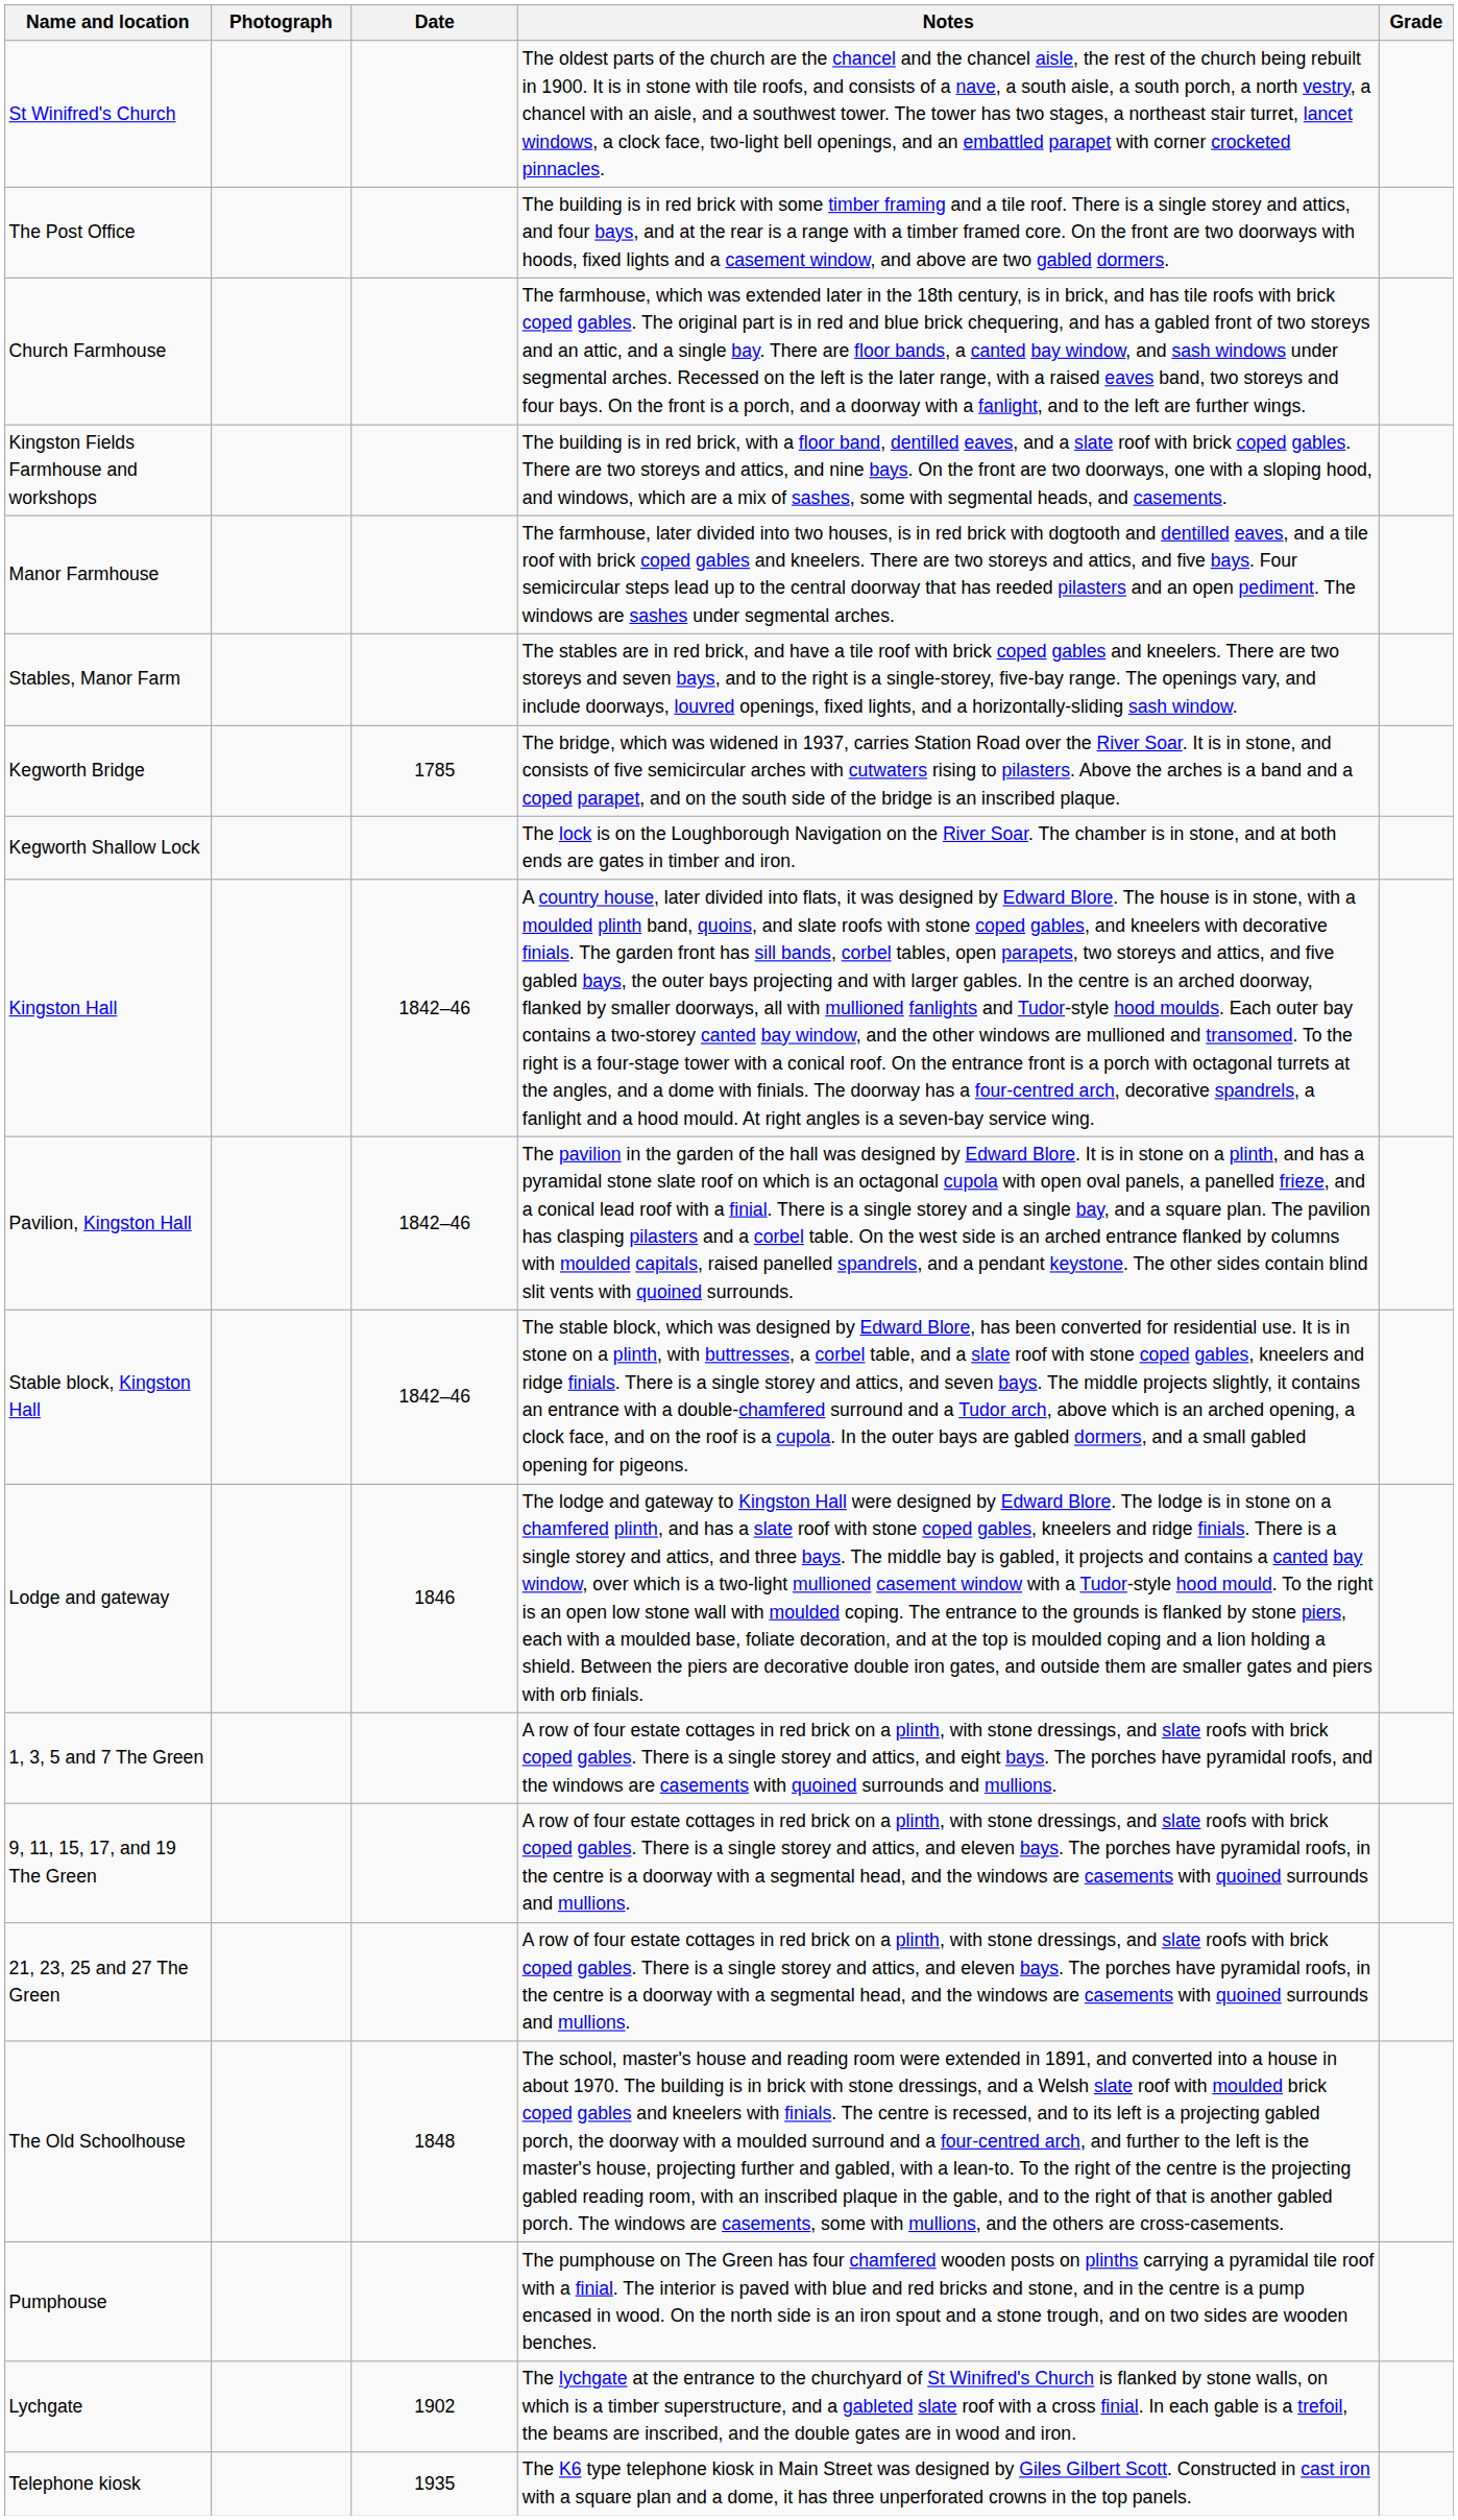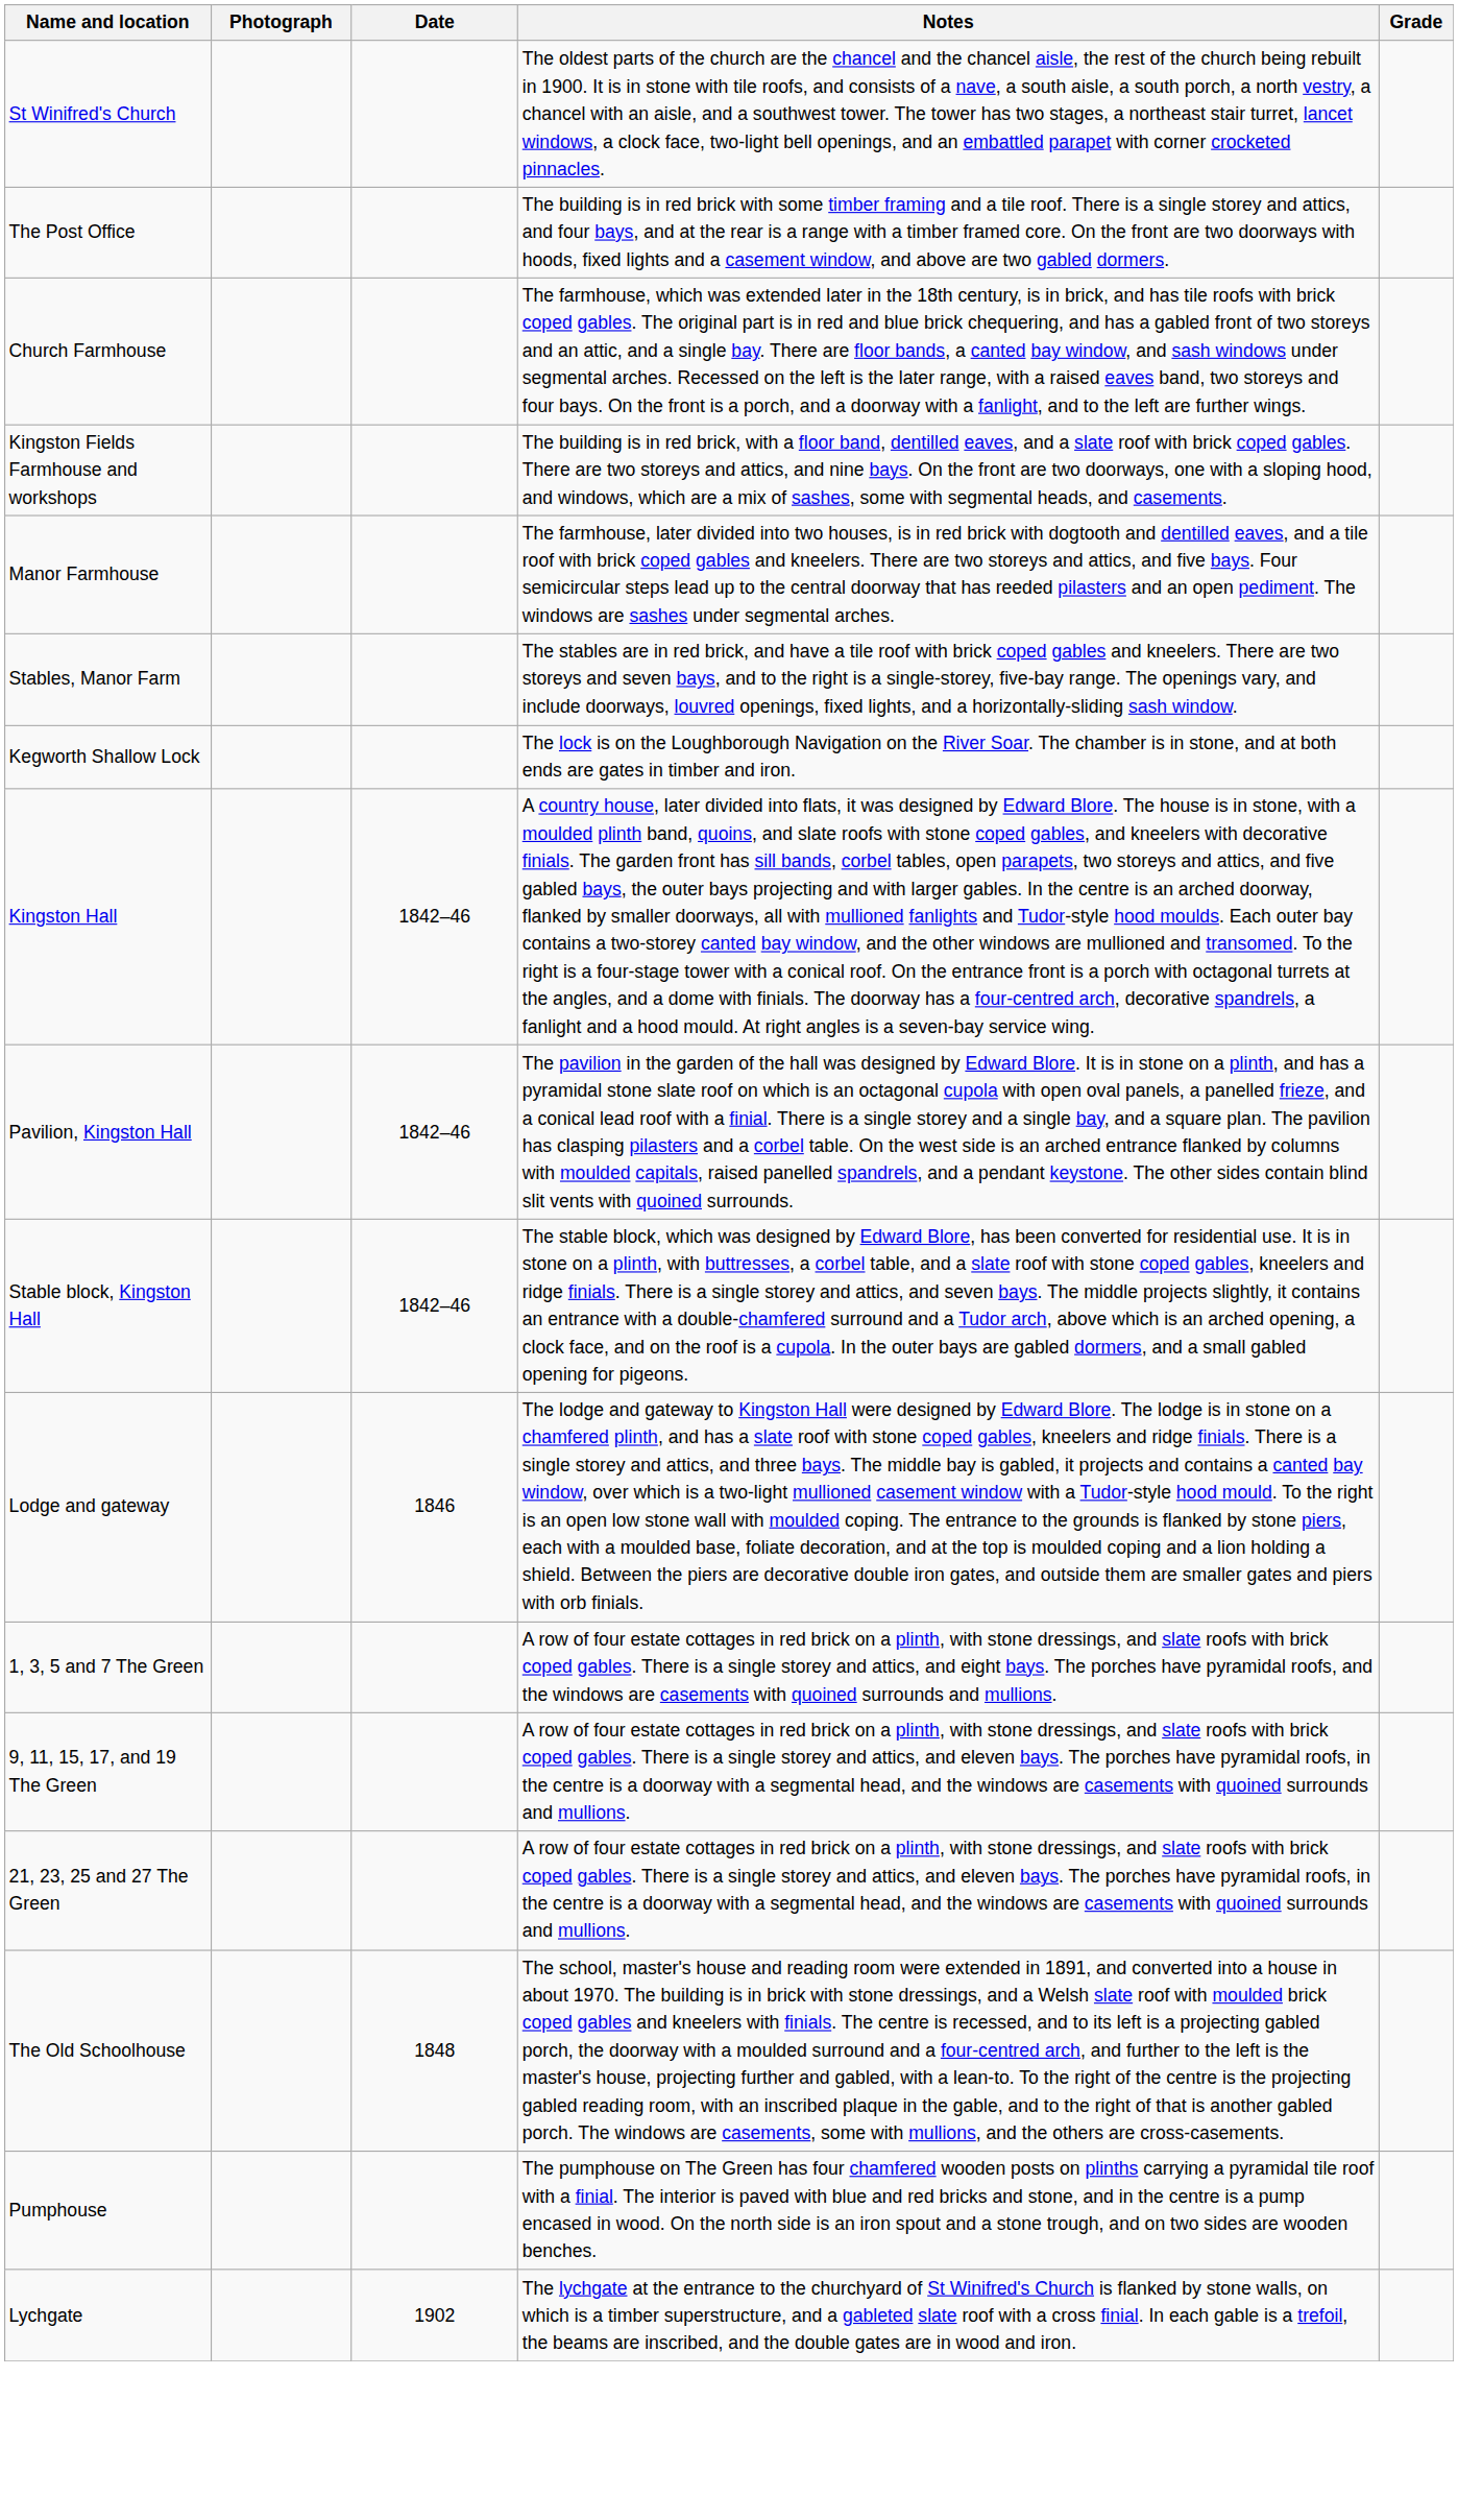 <table class="wikitable sortable plainrowheaders" style="width:100%; border:0px; text-align:left; line-height:150%">
 <tr>
 <th scope="col"  style="width:150px">Name and location</th>
 <th scope="col"  style="width:100px" class="unsortable">Photograph</th>
 <th scope="col"  style="width:120px">Date</th>
 <th scope="col"  style="width:650px" class="unsortable">Notes</th>
 <th scope="col"  style="width:50px">Grade</th>
 </tr>
 <tr>
 <td><a href='#'>St Winifred's Church</a><br><small></small></td>
 <td></td>
 <td align="center"></td>
 <td>The oldest parts of the church are the <a href='#'>chancel</a> and the chancel <a href='#'>aisle</a>, the rest of the church being rebuilt in 1900.  It is in stone with tile roofs, and consists of a <a href='#'>nave</a>, a south aisle, a south porch, a north <a href='#'>vestry</a>, a chancel with an aisle, and a southwest tower.  The tower has two stages, a northeast stair turret, <a href='#'>lancet windows</a>, a clock face, two-light bell openings, and an <a href='#'>embattled</a> <a href='#'>parapet</a> with corner <a href='#'>crocketed</a> <a href='#'>pinnacles</a>.</td>
 <td align="center" ></td>
 </tr>
 <tr>
 <td>The Post Office<br><small></small></td>
 <td></td>
 <td align="center"></td>
 <td>The building is in red brick with some <a href='#'>timber framing</a> and a tile roof.  There is a single storey and attics, and four <a href='#'>bays</a>, and at the rear is a range with a timber framed core.  On the front are two doorways with hoods, fixed lights and a <a href='#'>casement window</a>, and above are two <a href='#'>gabled</a> <a href='#'>dormers</a>.</td>
 <td align="center" ></td>
 </tr>
 <tr>
 <td>Church Farmhouse<br><small></small></td>
 <td></td>
 <td align="center"></td>
 <td>The farmhouse, which was extended later in the 18th century, is in brick, and has tile roofs with brick <a href='#'>coped</a> <a href='#'>gables</a>.  The original part is in red and blue brick chequering, and has a gabled front of two storeys and an attic, and a single <a href='#'>bay</a>.  There are <a href='#'>floor bands</a>, a <a href='#'>canted</a> <a href='#'>bay window</a>, and <a href='#'>sash windows</a> under segmental arches.  Recessed on the left is the later range, with a raised <a href='#'>eaves</a> band, two storeys and four bays.  On the front is a porch, and a doorway with a <a href='#'>fanlight</a>, and to the left are further wings.</td>
 <td align="center" ></td>
 </tr>
 <tr>
 <td>Kingston Fields Farmhouse and workshops<br><small></small></td>
 <td></td>
 <td align="center"></td>
 <td>The building is in red brick, with a <a href='#'>floor band</a>, <a href='#'>dentilled</a> <a href='#'>eaves</a>, and a <a href='#'>slate</a> roof with brick <a href='#'>coped</a> <a href='#'>gables</a>.  There are two storeys and attics, and nine <a href='#'>bays</a>.  On the front are two doorways, one with a sloping hood, and windows, which are a mix of <a href='#'>sashes</a>, some with segmental heads, and <a href='#'>casements</a>.</td>
 <td align="center" ></td>
 </tr>
 <tr>
 <td>Manor Farmhouse<br><small></small></td>
 <td></td>
 <td align="center"></td>
 <td>The farmhouse, later divided into two houses, is in red brick with dogtooth and <a href='#'>dentilled</a> <a href='#'>eaves</a>, and a tile roof with brick <a href='#'>coped</a> <a href='#'>gables</a> and kneelers.  There are two storeys and attics,  and five <a href='#'>bays</a>.  Four semicircular steps lead up to the central doorway that has reeded <a href='#'>pilasters</a> and an open <a href='#'>pediment</a>.  The windows are <a href='#'>sashes</a> under segmental arches.</td>
 <td align="center" ></td>
 </tr>
 <tr>
 <td>Stables, Manor Farm<br><small></small></td>
 <td></td>
 <td align="center"></td>
 <td>The stables are in red brick,  and have a tile roof with brick <a href='#'>coped</a> <a href='#'>gables</a> and kneelers.  There are two storeys and seven <a href='#'>bays</a>, and to the right is a single-storey, five-bay range.  The openings vary, and include doorways, <a href='#'>louvred</a> openings, fixed lights, and a horizontally-sliding <a href='#'>sash window</a>.</td>
-<td align="center" ></td>
-</tr>
-<tr>
-<td>Kegworth Bridge<br><small></small></td>
-<td></td>
-<td align="center">1785</td>
-<td>The bridge, which was widened in 1937, carries Station Road over the <a href='#'>River Soar</a>.  It is in stone, and consists of five semicircular arches with <a href='#'>cutwaters</a> rising to <a href='#'>pilasters</a>.  Above the arches is a band and a <a href='#'>coped</a> <a href='#'>parapet</a>, and on the south side of the bridge is an inscribed plaque.</td>
 <td align="center" ></td>
 </tr>
 <tr>
 <td>Kegworth Shallow Lock<br><small></small></td>
 <td></td>
 <td align="center"></td>
 <td>The <a href='#'>lock</a> is on the Loughborough Navigation on the <a href='#'>River Soar</a>.  The chamber is in stone, and at both ends are gates in timber and iron.</td>
 <td align="center" ></td>
 </tr>
 <tr>
 <td><a href='#'>Kingston Hall</a><br><small></small></td>
 <td></td>
 <td align="center">1842–46</td>
 <td>A <a href='#'>country house</a>, later divided into flats, it was designed by <a href='#'>Edward Blore</a>.  The house is in stone, with a <a href='#'>moulded</a> <a href='#'>plinth</a> band, <a href='#'>quoins</a>, and slate roofs with stone <a href='#'>coped</a> <a href='#'>gables</a>, and kneelers with decorative <a href='#'>finials</a>.  The garden front has <a href='#'>sill bands</a>, <a href='#'>corbel</a> tables, open <a href='#'>parapets</a>, two storeys and attics, and five gabled <a href='#'>bays</a>, the outer bays projecting and with larger gables.  In the centre is an arched doorway, flanked by smaller doorways, all with <a href='#'>mullioned</a> <a href='#'>fanlights</a> and <a href='#'>Tudor</a>-style <a href='#'>hood moulds</a>.  Each outer bay contains a two-storey <a href='#'>canted</a> <a href='#'>bay window</a>, and the other windows are mullioned and <a href='#'>transomed</a>.  To the right is a four-stage tower with a conical roof.  On the entrance front is a porch with octagonal turrets at the angles, and a dome with finials.  The doorway has a <a href='#'>four-centred arch</a>, decorative <a href='#'>spandrels</a>, a fanlight and a hood mould.  At right angles is a seven-bay service wing.</td>
 <td align="center" ></td>
 </tr>
 <tr>
 <td>Pavilion, <a href='#'>Kingston Hall</a><br><small></small></td>
 <td></td>
 <td align="center">1842–46</td>
 <td>The <a href='#'>pavilion</a> in the garden of the hall was designed by <a href='#'>Edward Blore</a>.  It is in stone on a <a href='#'>plinth</a>, and has a pyramidal stone slate roof on which is an octagonal <a href='#'>cupola</a> with open oval panels, a panelled <a href='#'>frieze</a>, and a conical lead roof with a <a href='#'>finial</a>.  There is a single storey and a single <a href='#'>bay</a>, and a square plan.  The pavilion has clasping <a href='#'>pilasters</a> and a <a href='#'>corbel</a> table.  On the west side is an arched entrance  flanked by columns with <a href='#'>moulded</a> <a href='#'>capitals</a>, raised panelled <a href='#'>spandrels</a>, and a pendant <a href='#'>keystone</a>.  The other sides contain blind slit vents with <a href='#'>quoined</a> surrounds.</td>
 <td align="center" ></td>
 </tr>
 <tr>
 <td>Stable block, <a href='#'>Kingston Hall</a><br><small></small></td>
 <td></td>
 <td align="center">1842–46</td>
 <td>The stable block, which was designed by <a href='#'>Edward Blore</a>, has been converted for residential use.  It is in stone on a <a href='#'>plinth</a>, with <a href='#'>buttresses</a>, a <a href='#'>corbel</a> table, and a <a href='#'>slate</a> roof with stone <a href='#'>coped</a> <a href='#'>gables</a>, kneelers and ridge <a href='#'>finials</a>.  There is a single storey and attics, and seven <a href='#'>bays</a>.  The middle projects slightly, it contains an entrance with a double-<a href='#'>chamfered</a> surround and a <a href='#'>Tudor arch</a>, above which is an arched opening, a clock face, and on the roof is a <a href='#'>cupola</a>.  In the outer bays are gabled <a href='#'>dormers</a>, and a small gabled opening for pigeons.</td>
 <td align="center" ></td>
 </tr>
 <tr>
 <td>Lodge and gateway<br><small></small></td>
 <td></td>
 <td align="center">1846</td>
 <td>The lodge and gateway to <a href='#'>Kingston Hall</a> were designed by <a href='#'>Edward Blore</a>.  The lodge is in stone on a <a href='#'>chamfered</a> <a href='#'>plinth</a>, and has a <a href='#'>slate</a> roof with stone <a href='#'>coped</a> <a href='#'>gables</a>, kneelers and ridge <a href='#'>finials</a>.  There is a single storey and attics, and three <a href='#'>bays</a>.  The middle bay is gabled, it projects and contains a <a href='#'>canted</a> <a href='#'>bay window</a>, over which is a two-light <a href='#'>mullioned</a> <a href='#'>casement window</a> with a <a href='#'>Tudor</a>-style <a href='#'>hood mould</a>.  To the right is an open low stone wall with <a href='#'>moulded</a> coping.  The entrance to the grounds is flanked by stone <a href='#'>piers</a>, each with a moulded base, foliate decoration, and at the top is moulded coping and a lion holding a shield.  Between the piers are decorative double iron gates, and outside them are smaller gates and piers with orb finials.</td>
 <td align="center" ></td>
 </tr>
 <tr>
 <td>1, 3, 5 and 7 The Green<br><small></small></td>
 <td></td>
 <td align="center"></td>
 <td>A row of four estate cottages in red brick on a <a href='#'>plinth</a>, with stone dressings, and <a href='#'>slate</a> roofs with brick <a href='#'>coped</a> <a href='#'>gables</a>.  There is a single storey and attics, and eight <a href='#'>bays</a>.  The porches have pyramidal roofs, and the windows are <a href='#'>casements</a> with <a href='#'>quoined</a> surrounds and <a href='#'>mullions</a>.</td>
 <td align="center" ></td>
 </tr>
 <tr>
 <td>9, 11, 15, 17, and 19 The Green<br><small></small></td>
 <td></td>
 <td align="center"></td>
 <td>A row of four estate cottages in red brick on a <a href='#'>plinth</a>, with stone dressings, and <a href='#'>slate</a> roofs with brick <a href='#'>coped</a> <a href='#'>gables</a>.  There is a single storey and attics, and eleven <a href='#'>bays</a>.  The porches have pyramidal roofs, in the centre is a doorway with a segmental head, and the windows are <a href='#'>casements</a> with <a href='#'>quoined</a> surrounds and <a href='#'>mullions</a>.</td>
 <td align="center" ></td>
 </tr>
 <tr>
 <td>21, 23, 25 and 27 The Green<br><small></small></td>
 <td></td>
 <td align="center"></td>
 <td>A row of four estate cottages in red brick on a <a href='#'>plinth</a>, with stone dressings, and <a href='#'>slate</a> roofs with brick <a href='#'>coped</a> <a href='#'>gables</a>.  There is a single storey and attics, and eleven <a href='#'>bays</a>.  The porches have pyramidal roofs, in the centre is a doorway with a segmental head, and the windows are <a href='#'>casements</a> with <a href='#'>quoined</a> surrounds and <a href='#'>mullions</a>.</td>
 <td align="center" ></td>
 </tr>
 <tr>
 <td>The Old Schoolhouse<br><small></small></td>
 <td></td>
 <td align="center">1848</td>
 <td>The school, master's house and reading room were extended in 1891, and converted into a house in about 1970.  The building is in brick with stone dressings, and a Welsh <a href='#'>slate</a> roof with <a href='#'>moulded</a> brick <a href='#'>coped</a> <a href='#'>gables</a> and kneelers with <a href='#'>finials</a>.  The centre is recessed, and to its left is a projecting gabled porch, the doorway with a moulded surround and a <a href='#'>four-centred arch</a>, and further to the left is the master's house, projecting further and gabled, with a lean-to.  To the right of the centre is the projecting gabled reading room, with an inscribed plaque in the gable, and to the right of that is another gabled porch.  The windows are <a href='#'>casements</a>, some with <a href='#'>mullions</a>, and the others are cross-casements.</td>
 <td align="center" ></td>
 </tr>
 <tr>
 <td>Pumphouse<br><small></small></td>
 <td></td>
 <td align="center"></td>
 <td>The pumphouse on The Green has four <a href='#'>chamfered</a> wooden posts on <a href='#'>plinths</a> carrying a pyramidal tile roof with a <a href='#'>finial</a>.  The interior is paved with blue and red bricks and stone, and in the centre is a pump encased in wood.  On the north side is an iron spout and a stone trough, and on two sides are wooden benches.</td>
 <td align="center" ></td>
 </tr>
 <tr>
 <td>Lychgate<br><small></small></td>
 <td></td>
 <td align="center">1902</td>
 <td>The <a href='#'>lychgate</a> at the entrance to the churchyard of <a href='#'>St Winifred's Church</a> is flanked by stone walls, on which is a timber superstructure, and a <a href='#'>gableted</a> <a href='#'>slate</a> roof with a cross <a href='#'>finial</a>.  In each gable is a <a href='#'>trefoil</a>, the beams are inscribed, and the double gates are in wood and iron.</td>
 <td align="center" ></td>
 </tr>
 <tr>
-<td>Telephone kiosk<br><small></small></td>
-<td></td>
-<td align="center">1935</td>
-<td>The <a href='#'>K6</a> type telephone kiosk in Main Street was designed by <a href='#'>Giles Gilbert Scott</a>.  Constructed in <a href='#'>cast iron</a> with a square plan and a dome, it has three unperforated crowns in the top panels.</td>
-<td align="center" ></td>
-</tr>
-<tr>
 </tr>
 </table>
